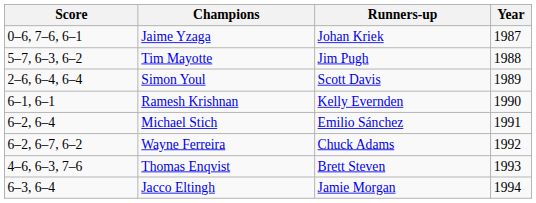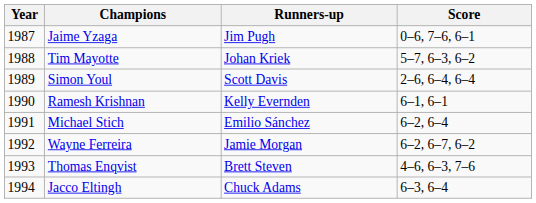 <table class="wikitable">
 <tr>
-<th style="width:150px" class="unsortable">Score</th>
+<th style="width:40px">Year</th>
 <th style="width:200px">Champions</th>
 <th style="width:200px">Runners-up</th>
-<th style="width:40px">Year</th>
+<th style="width:150px" class="unsortable">Score</th>
 </tr>
 <tr>
+<td>1987</td>
+<td> <a href='#'>Jaime Yzaga</a></td>
+<td> <a href='#'>Jim Pugh</a></td>
 <td>0–6, 7–6, 6–1</td>
-<td> <a href='#'>Jaime Yzaga</a></td>
-<td> <a href='#'>Johan Kriek</a></td>
-<td>1987</td>
 </tr>
 <tr>
+<td>1988</td>
+<td> <a href='#'>Tim Mayotte</a></td>
+<td> <a href='#'>Johan Kriek</a></td>
 <td>5–7, 6–3, 6–2</td>
-<td> <a href='#'>Tim Mayotte</a></td>
-<td> <a href='#'>Jim Pugh</a></td>
-<td>1988</td>
 </tr>
 <tr>
-<td>2–6, 6–4, 6–4</td>
+<td>1989</td>
 <td> <a href='#'>Simon Youl</a></td>
 <td> <a href='#'>Scott Davis</a></td>
-<td>1989</td>
+<td>2–6, 6–4, 6–4</td>
 </tr>
 <tr>
-<td>6–1, 6–1</td>
+<td>1990</td>
 <td> <a href='#'>Ramesh Krishnan</a></td>
 <td> <a href='#'>Kelly Evernden</a></td>
-<td>1990</td>
+<td>6–1, 6–1</td>
 </tr>
 <tr>
-<td>6–2, 6–4</td>
+<td>1991</td>
 <td> <a href='#'>Michael Stich</a></td>
 <td> <a href='#'>Emilio Sánchez</a></td>
-<td>1991</td>
+<td>6–2, 6–4</td>
 </tr>
 <tr>
+<td>1992</td>
+<td> <a href='#'>Wayne Ferreira</a></td>
+<td> <a href='#'>Jamie Morgan</a></td>
 <td>6–2, 6–7, 6–2</td>
-<td> <a href='#'>Wayne Ferreira</a></td>
-<td> <a href='#'>Chuck Adams</a></td>
-<td>1992</td>
 </tr>
 <tr>
-<td>4–6, 6–3, 7–6</td>
+<td>1993</td>
 <td> <a href='#'>Thomas Enqvist</a></td>
 <td> <a href='#'>Brett Steven</a></td>
-<td>1993</td>
+<td>4–6, 6–3, 7–6</td>
 </tr>
 <tr>
+<td>1994</td>
+<td> <a href='#'>Jacco Eltingh</a></td>
+<td> <a href='#'>Chuck Adams</a></td>
 <td>6–3, 6–4</td>
-<td> <a href='#'>Jacco Eltingh</a></td>
-<td> <a href='#'>Jamie Morgan</a></td>
-<td>1994</td>
 </tr>
 </table>
